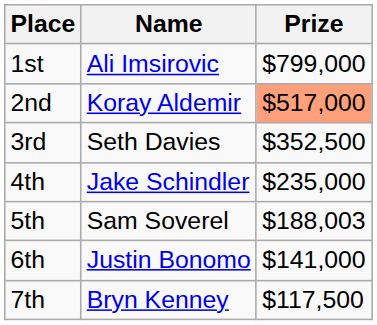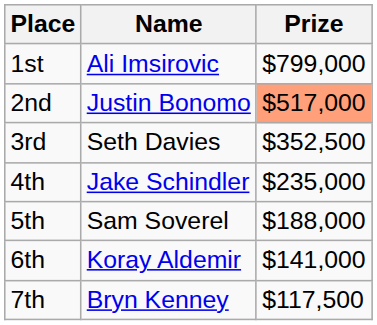 <table class="wikitable">
 <tr>
 <th>Place</th>
 <th>Name</th>
 <th>Prize</th>
 </tr>
 <tr>
 <td>1st</td>
 <td> <a href='#'>Ali Imsirovic</a></td>
 <td>$799,000</td>
 </tr>
 <tr>
 <td>2nd</td>
-<td> <a href='#'>Koray Aldemir</a></td>
+<td> <a href='#'>Justin Bonomo</a></td>
 <td style="background: lightsalmon;">$517,000</td>
 </tr>
 <tr>
 <td>3rd</td>
 <td> Seth Davies</td>
 <td>$352,500</td>
 </tr>
 <tr>
 <td>4th</td>
 <td> <a href='#'>Jake Schindler</a></td>
 <td>$235,000</td>
 </tr>
 <tr>
 <td>5th</td>
 <td> Sam Soverel</td>
-<td>$188,003</td>
+<td>$188,000</td>
 </tr>
 <tr>
 <td>6th</td>
-<td> <a href='#'>Justin Bonomo</a></td>
+<td> <a href='#'>Koray Aldemir</a></td>
 <td>$141,000</td>
 </tr>
 <tr>
 <td>7th</td>
 <td> <a href='#'>Bryn Kenney</a></td>
 <td>$117,500</td>
 </tr>
 </table>
